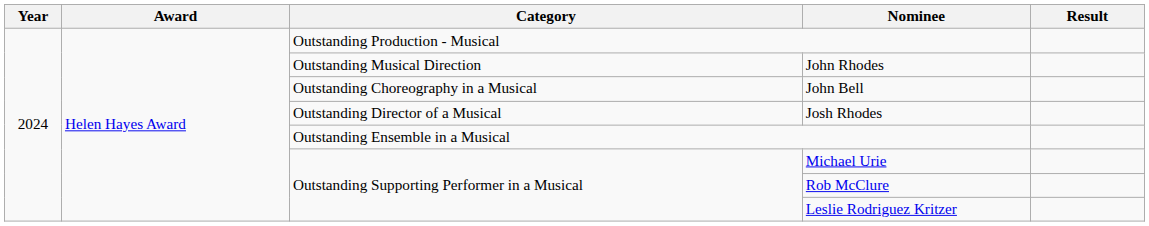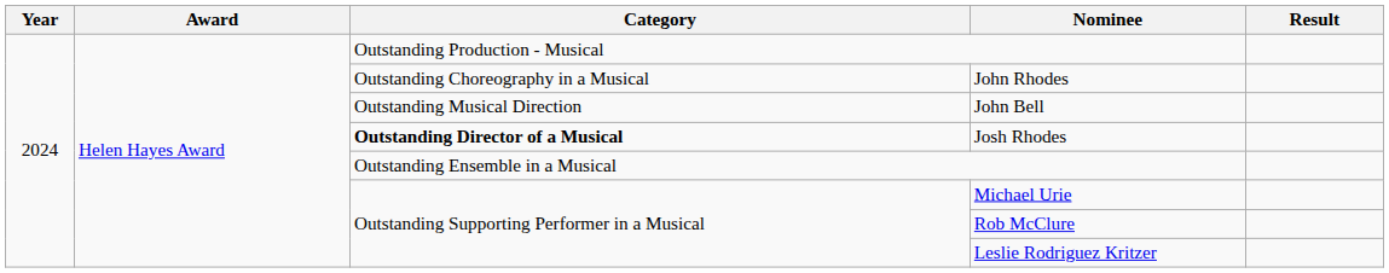 <table class="wikitable" width="95%">
 <tr>
 <th width="5%">Year</th>
 <th width="20%">Award</th>
 <th width="45%">Category</th>
 <th width="20%">Nominee</th>
 <th width="10%">Result</th>
 </tr>
 <tr>
 <td rowspan="8" align="center">2024</td>
 <td rowspan="8"><a href='#'>Helen Hayes Award</a></td>
 <td colspan="2">Outstanding Production - Musical</td>
 <td></td>
 </tr>
 <tr>
-<td colspan="1">Outstanding Musical Direction</td>
+<td colspan="1">Outstanding Choreography in a Musical</td>
 <td>John Rhodes</td>
 <td></td>
 </tr>
 <tr>
-<td colspan="1">Outstanding Choreography in a Musical</td>
+<td colspan="1">Outstanding Musical Direction</td>
 <td>John Bell</td>
 <td></td>
 </tr>
 <tr>
-<td colspan="1">Outstanding Director of a Musical</td>
+<td colspan="1"><strong>Outstanding Director of a Musical</strong></td>
 <td>Josh Rhodes</td>
 <td></td>
 </tr>
 <tr>
 <td colspan="2">Outstanding Ensemble in a Musical</td>
 <td></td>
 </tr>
 <tr>
 <td rowspan=3>Outstanding Supporting Performer in a Musical</td>
 <td><a href='#'>Michael Urie</a></td>
 <td></td>
 </tr>
 <tr>
 <td><a href='#'>Rob McClure</a></td>
 <td></td>
 </tr>
 <tr>
 <td><a href='#'>Leslie Rodriguez Kritzer</a></td>
 <td></td>
 </tr>
 </table>
